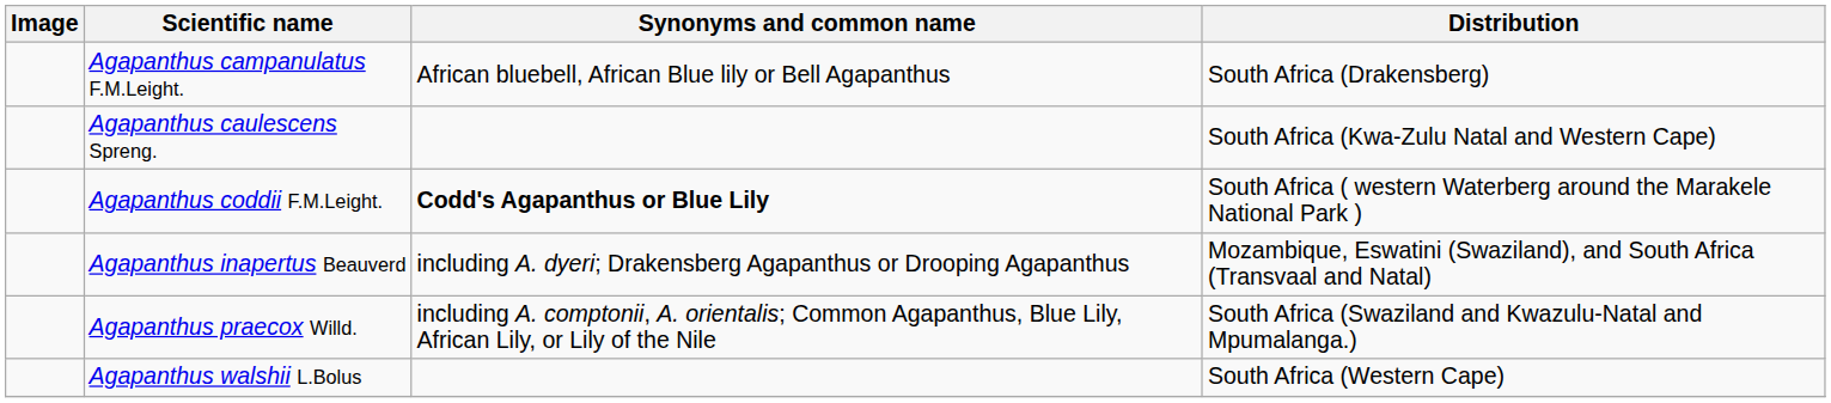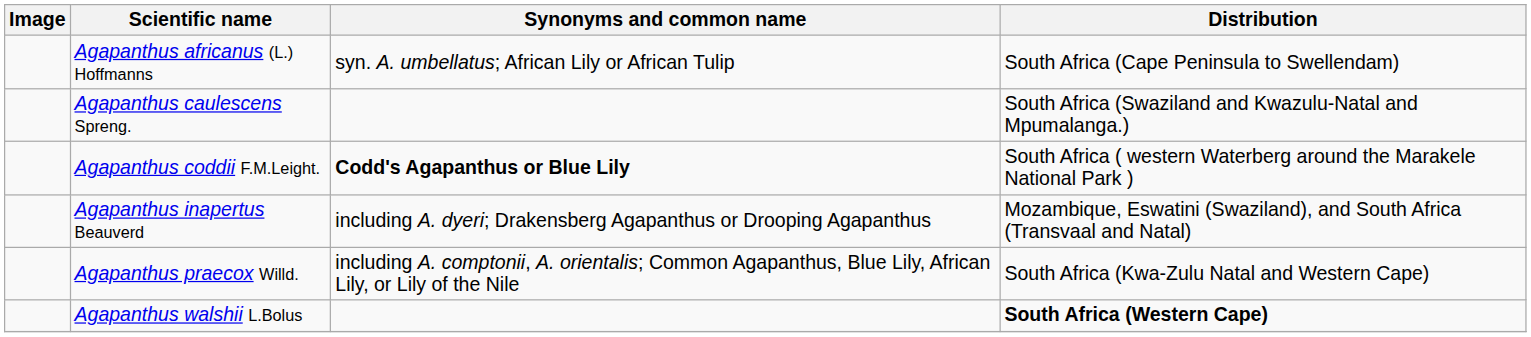 <table class="wikitable">
 <tr>
 <th>Image</th>
 <th>Scientific name</th>
 <th>Synonyms and common name</th>
 <th>Distribution</th>
 </tr>
 <tr>
 <td></td>
-<td><em><a href='#'>Agapanthus campanulatus</a></em> <small>F.M.Leight.</small></td>
-<td>African bluebell, African Blue lily or Bell Agapanthus</td>
-<td>South Africa (Drakensberg)</td>
+<td><em><a href='#'>Agapanthus africanus</a></em> <small>(L.) Hoffmanns</small></td>
+<td>syn. <em>A. umbellatus</em>; African Lily or African Tulip</td>
+<td>South Africa (Cape Peninsula to Swellendam)</td>
 </tr>
 <tr>
 <td></td>
 <td><em><a href='#'>Agapanthus caulescens</a></em> <small>Spreng.</small></td>
 <td></td>
-<td>South Africa (Kwa-Zulu Natal and Western Cape)</td>
+<td>South Africa (Swaziland and Kwazulu-Natal and Mpumalanga.)</td>
 </tr>
 <tr>
 <td></td>
 <td><em><a href='#'>Agapanthus coddii</a></em> <small>F.M.Leight.</small></td>
 <td><strong>Codd's Agapanthus or Blue Lily</strong></td>
 <td>South Africa ( western Waterberg around the Marakele National Park )</td>
 </tr>
 <tr>
 <td></td>
 <td><em><a href='#'>Agapanthus inapertus</a></em> <small>Beauverd</small></td>
 <td>including <em>A. dyeri</em>; Drakensberg Agapanthus or Drooping Agapanthus</td>
 <td>Mozambique, Eswatini (Swaziland), and South Africa (Transvaal and Natal)</td>
 </tr>
 <tr>
 <td></td>
 <td><em><a href='#'>Agapanthus praecox</a></em> <small>Willd.</small></td>
 <td>including <em>A. comptonii</em>, <em>A. orientalis</em>; Common Agapanthus, Blue Lily, African Lily, or Lily of the Nile</td>
-<td>South Africa (Swaziland and Kwazulu-Natal and Mpumalanga.)</td>
+<td>South Africa (Kwa-Zulu Natal and Western Cape)</td>
 </tr>
 <tr>
 <td></td>
 <td><em><a href='#'>Agapanthus walshii</a></em> <small>L.Bolus</small></td>
 <td></td>
-<td>South Africa (Western Cape)</td>
+<td><strong>South Africa (Western Cape)</strong></td>
 </tr>
 <tr>
 </tr>
 </table>
